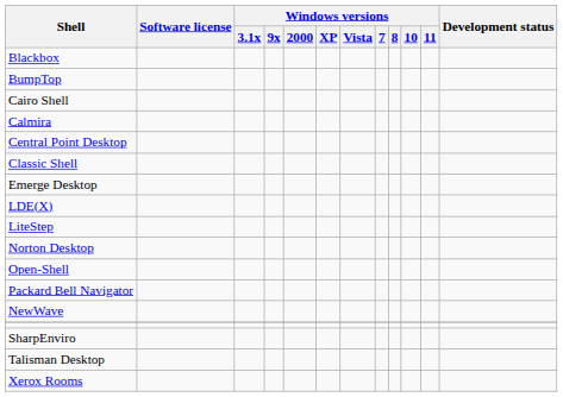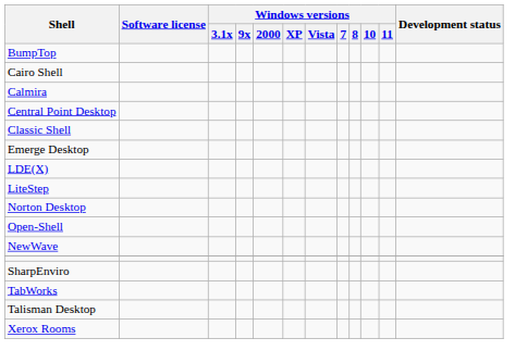 <table class="wikitable sortable">
 <tr>
 <th rowspan="2">Shell</th>
 <th rowspan="2"><a href='#'>Software license</a></th>
 <th colspan="9"><a href='#'>Windows versions</a></th>
 <th rowspan="2">Development status</th>
 </tr>
 <tr>
 <th><a href='#'>3.1x</a></th>
 <th><a href='#'>9x</a></th>
 <th><a href='#'>2000</a></th>
 <th><a href='#'>XP</a></th>
 <th><a href='#'>Vista</a></th>
 <th><a href='#'>7</a></th>
 <th><a href='#'>8</a></th>
 <th><a href='#'>10</a></th>
 <th><a href='#'>11</a></th>
-</tr>
-<tr>
-<td><a href='#'>Blackbox</a></td>
-<td></td>
-<td></td>
-<td></td>
-<td></td>
-<td></td>
-<td></td>
-<td></td>
-<td></td>
-<td></td>
-<td></td>
-<td></td>
 </tr>
 <tr>
 <td><a href='#'>BumpTop</a></td>
 <td></td>
 <td></td>
 <td></td>
 <td></td>
 <td></td>
 <td></td>
 <td></td>
 <td></td>
 <td></td>
 <td></td>
 <td></td>
 </tr>
 <tr>
 <td>Cairo Shell</td>
 <td></td>
 <td></td>
 <td></td>
 <td></td>
 <td></td>
 <td></td>
 <td></td>
 <td></td>
 <td></td>
 <td></td>
 <td></td>
 </tr>
 <tr>
 <td><a href='#'>Calmira</a></td>
 <td></td>
 <td></td>
 <td></td>
 <td></td>
 <td></td>
 <td></td>
 <td></td>
 <td></td>
 <td></td>
 <td></td>
 <td></td>
 </tr>
 <tr>
 <td><a href='#'>Central Point Desktop</a></td>
 <td></td>
 <td></td>
 <td></td>
 <td></td>
 <td></td>
 <td></td>
 <td></td>
 <td></td>
 <td></td>
 <td></td>
 <td></td>
 </tr>
 <tr>
 <td><a href='#'>Classic Shell</a></td>
 <td></td>
 <td></td>
 <td></td>
 <td></td>
 <td></td>
 <td></td>
 <td></td>
 <td></td>
 <td></td>
 <td></td>
 <td></td>
 </tr>
 <tr>
 <td>Emerge Desktop</td>
 <td></td>
 <td></td>
 <td></td>
 <td></td>
 <td></td>
 <td></td>
 <td></td>
 <td></td>
 <td></td>
 <td></td>
 <td></td>
 </tr>
 <tr>
 <td><a href='#'>LDE(X)</a></td>
 <td></td>
 <td></td>
 <td></td>
 <td></td>
 <td></td>
 <td></td>
 <td></td>
 <td></td>
 <td></td>
 <td></td>
 <td></td>
 </tr>
 <tr>
 <td><a href='#'>LiteStep</a></td>
 <td></td>
 <td></td>
 <td></td>
 <td></td>
 <td></td>
 <td></td>
 <td></td>
 <td></td>
 <td></td>
 <td></td>
 <td></td>
 </tr>
 <tr>
 <td><a href='#'>Norton Desktop</a></td>
 <td></td>
 <td></td>
 <td></td>
 <td></td>
 <td></td>
 <td></td>
 <td></td>
 <td></td>
 <td></td>
 <td></td>
 <td></td>
 </tr>
 <tr>
 <td><a href='#'>Open-Shell</a></td>
 <td></td>
 <td></td>
 <td></td>
 <td></td>
 <td></td>
 <td></td>
 <td></td>
 <td></td>
 <td></td>
 <td></td>
 <td></td>
 </tr>
 <tr>
-<td><a href='#'>Packard Bell Navigator</a></td>
-<td></td>
-<td></td>
-<td></td>
-<td></td>
-<td></td>
-<td></td>
-<td></td>
-<td></td>
-<td></td>
-<td></td>
-<td></td>
-</tr>
-<tr>
 <td><a href='#'>NewWave</a></td>
 <td></td>
 <td></td>
 <td></td>
 <td></td>
 <td></td>
 <td></td>
 <td></td>
 <td></td>
 <td></td>
 <td></td>
 <td></td>
 </tr>
 <tr>
 </tr>
 <tr>
 <td></td>
 <td></td>
 <td></td>
 <td></td>
 <td></td>
 <td></td>
 <td></td>
 <td></td>
 <td></td>
 <td></td>
 <td></td>
 <td></td>
 </tr>
 <tr>
 <td>SharpEnviro</td>
 <td></td>
 <td></td>
 <td></td>
 <td></td>
 <td></td>
 <td></td>
 <td></td>
 <td></td>
 <td></td>
 <td></td>
 <td></td>
 </tr>
 <tr>
+<td><a href='#'>TabWorks</a></td>
+<td></td>
+<td></td>
+<td></td>
+<td></td>
+<td></td>
+<td></td>
+<td></td>
+<td></td>
+<td></td>
+<td></td>
+<td></td>
+</tr>
+<tr>
 <td>Talisman Desktop</td>
 <td></td>
 <td></td>
 <td></td>
 <td></td>
 <td></td>
 <td></td>
 <td></td>
 <td></td>
 <td></td>
 <td></td>
 <td></td>
 </tr>
 <tr>
 <td><a href='#'>Xerox Rooms</a></td>
 <td></td>
 <td></td>
 <td></td>
 <td></td>
 <td></td>
 <td></td>
 <td></td>
 <td></td>
 <td></td>
 <td></td>
 <td></td>
 </tr>
 </table>
